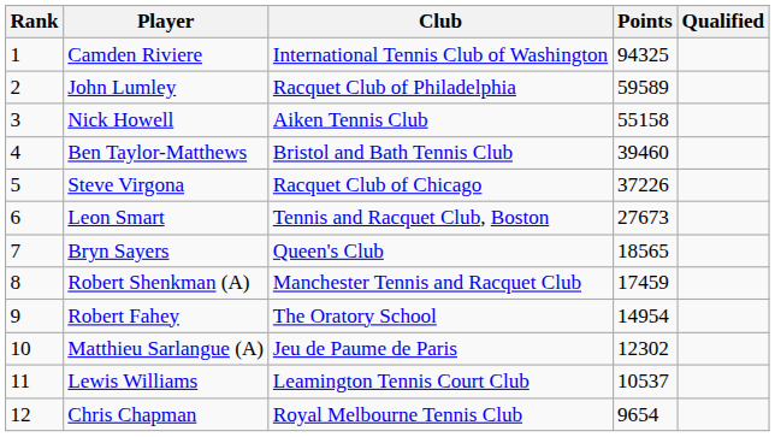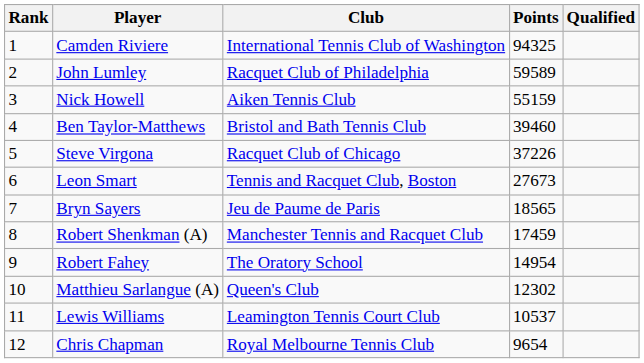 <table class="wikitable">
 <tr>
 <th>Rank</th>
 <th>Player</th>
 <th>Club</th>
 <th>Points</th>
 <th>Qualified</th>
 </tr>
 <tr>
 <td>1</td>
 <td> <a href='#'>Camden Riviere</a></td>
 <td><a href='#'>International Tennis Club of Washington</a></td>
 <td>94325</td>
 <td></td>
 </tr>
 <tr>
 <td>2</td>
 <td> <a href='#'>John Lumley</a></td>
 <td><a href='#'>Racquet Club of Philadelphia</a></td>
 <td>59589</td>
 <td></td>
 </tr>
 <tr>
 <td>3</td>
 <td> <a href='#'>Nick Howell</a></td>
 <td><a href='#'>Aiken Tennis Club</a></td>
-<td>55158</td>
+<td>55159</td>
 <td></td>
 </tr>
 <tr>
 <td>4</td>
 <td> <a href='#'>Ben Taylor-Matthews</a></td>
 <td><a href='#'>Bristol and Bath Tennis Club</a></td>
 <td>39460</td>
 <td></td>
 </tr>
 <tr>
 <td>5</td>
 <td> <a href='#'>Steve Virgona</a></td>
 <td><a href='#'>Racquet Club of Chicago</a></td>
 <td>37226</td>
 <td></td>
 </tr>
 <tr>
 <td>6</td>
 <td> <a href='#'>Leon Smart</a></td>
 <td><a href='#'>Tennis and Racquet Club</a>, <a href='#'>Boston</a></td>
 <td>27673</td>
 <td></td>
 </tr>
 <tr>
 <td>7</td>
 <td> <a href='#'>Bryn Sayers</a></td>
-<td><a href='#'>Queen's Club</a></td>
+<td><a href='#'>Jeu de Paume de Paris</a></td>
 <td>18565</td>
 <td></td>
 </tr>
 <tr>
 <td>8</td>
 <td> <a href='#'>Robert Shenkman</a> (A)</td>
 <td><a href='#'>Manchester Tennis and Racquet Club</a></td>
 <td>17459</td>
 <td></td>
 </tr>
 <tr>
 <td>9</td>
 <td> <a href='#'>Robert Fahey</a></td>
 <td><a href='#'>The Oratory School</a></td>
 <td>14954</td>
 <td></td>
 </tr>
 <tr>
 <td>10</td>
 <td> <a href='#'>Matthieu Sarlangue</a> (A)</td>
-<td><a href='#'>Jeu de Paume de Paris</a></td>
+<td><a href='#'>Queen's Club</a></td>
 <td>12302</td>
 <td></td>
 </tr>
 <tr>
 <td>11</td>
 <td> <a href='#'>Lewis Williams</a></td>
 <td><a href='#'>Leamington Tennis Court Club</a></td>
 <td>10537</td>
 <td></td>
 </tr>
 <tr>
 <td>12</td>
 <td> <a href='#'>Chris Chapman</a></td>
 <td><a href='#'>Royal Melbourne Tennis Club</a></td>
 <td>9654</td>
 <td></td>
 </tr>
 </table>
